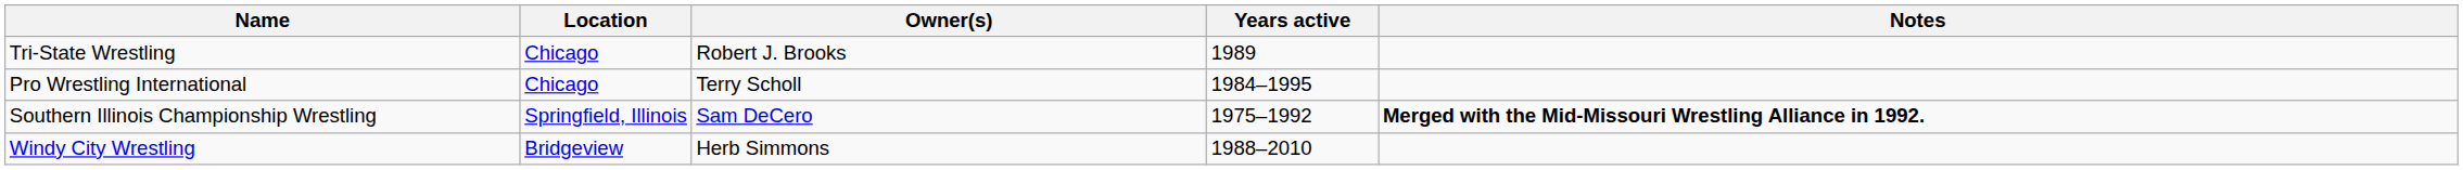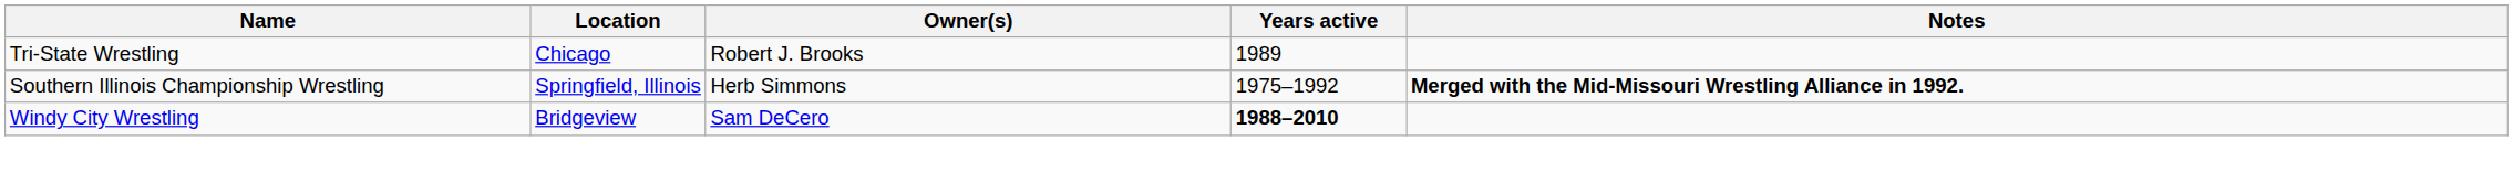 <table class=wikitable>
 <tr>
 <th width="21%">Name</th>
 <th width="7%">Location</th>
 <th width="21%">Owner(s)</th>
 <th width="7%">Years active</th>
 <th width="55%">Notes</th>
 </tr>
 <tr valign="top">
 <td>Tri-State Wrestling</td>
 <td><a href='#'>Chicago</a></td>
 <td>Robert J. Brooks</td>
 <td>1989</td>
 <td></td>
 </tr>
 <tr>
-<td>Pro Wrestling International</td>
-<td><a href='#'>Chicago</a></td>
-<td>Terry Scholl</td>
-<td>1984–1995</td>
-<td></td>
-</tr>
-<tr>
 <td>Southern Illinois Championship Wrestling</td>
 <td><a href='#'>Springfield, Illinois</a></td>
-<td><a href='#'>Sam DeCero</a></td>
+<td>Herb Simmons</td>
 <td>1975–1992</td>
 <td><strong>Merged with the Mid-Missouri Wrestling Alliance in 1992.</strong></td>
 </tr>
 <tr>
 <td><a href='#'>Windy City Wrestling</a></td>
 <td><a href='#'>Bridgeview</a></td>
-<td>Herb Simmons</td>
-<td>1988–2010</td>
+<td><a href='#'>Sam DeCero</a></td>
+<td><strong>1988–2010</strong></td>
 <td></td>
 </tr>
 </table>
